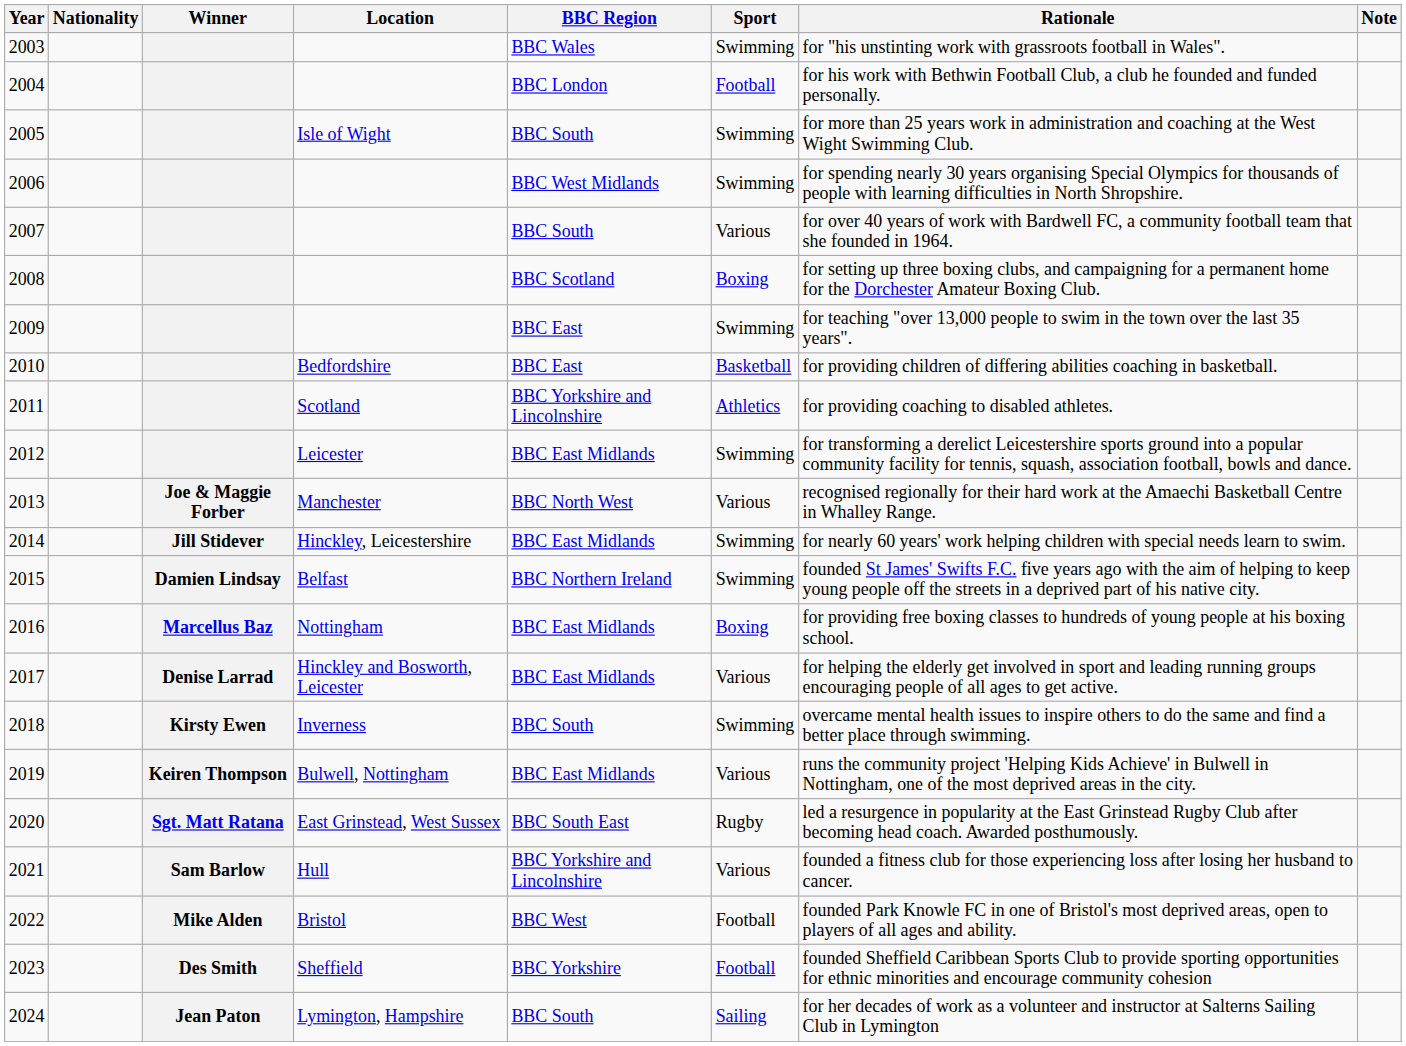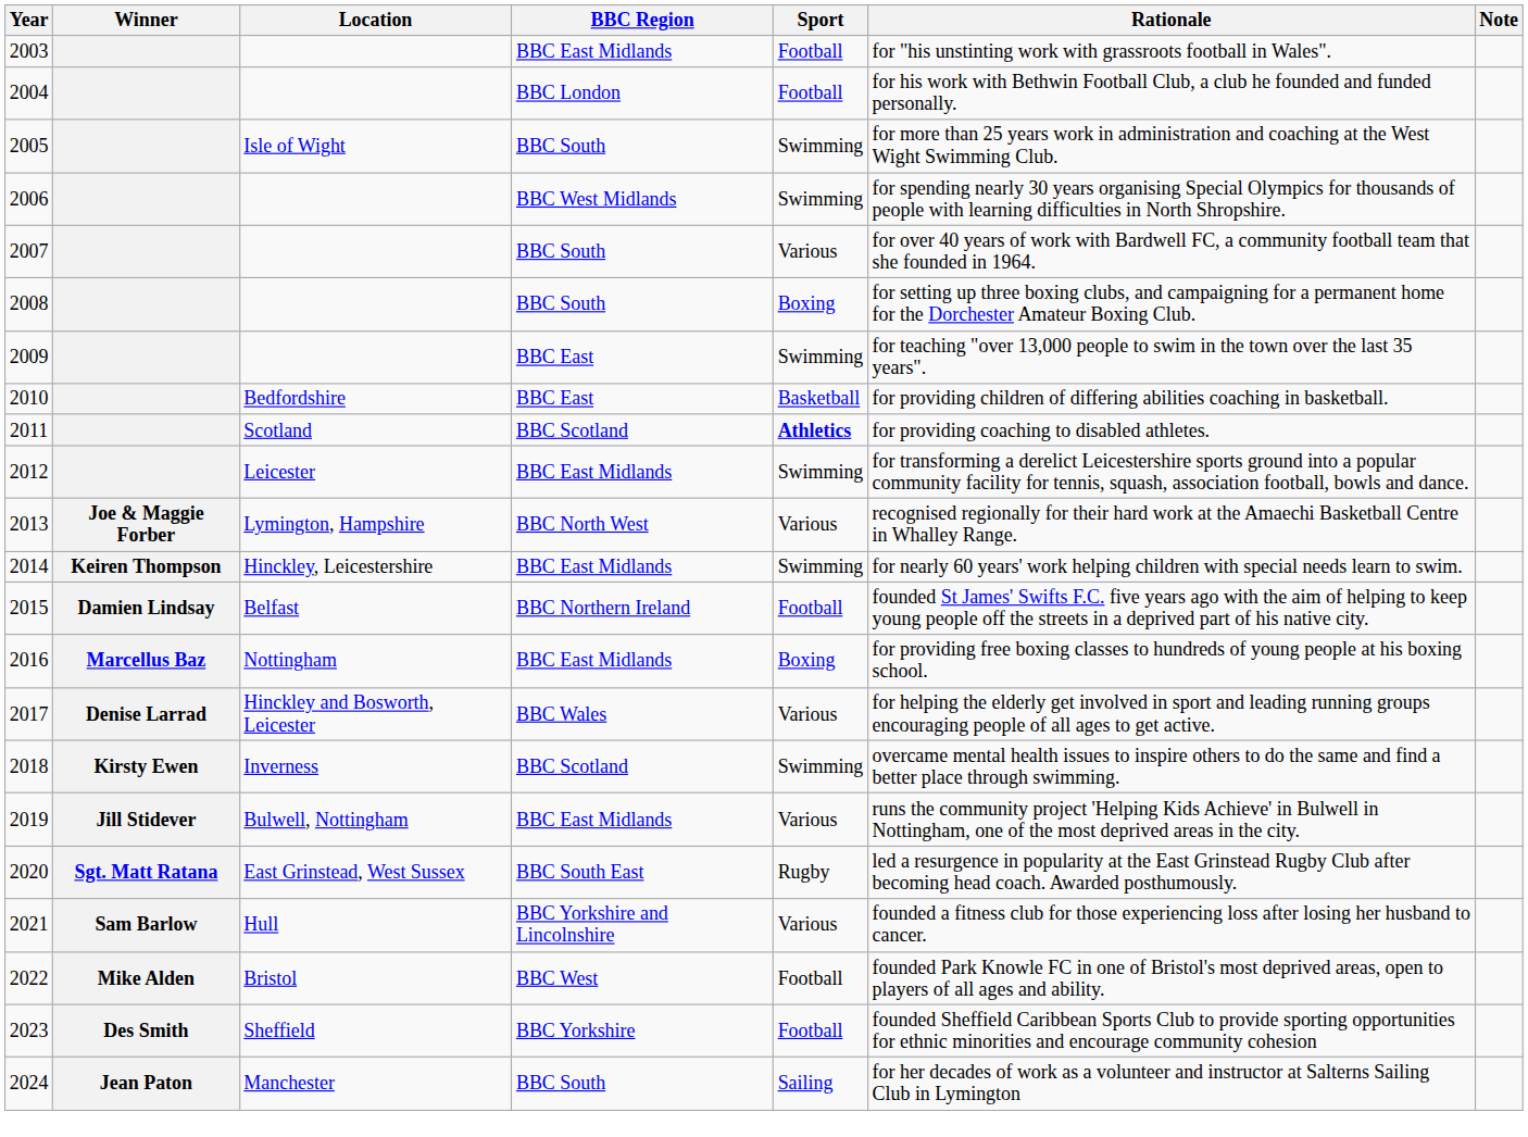 <table class="sortable plainrowheaders wikitable">
 <tr>
 <th scope=col>Year</th>
-<th scope=col>Nationality</th>
 <th scope=col>Winner</th>
 <th scope=col>Location</th>
 <th scope=col><a href='#'>BBC Region</a></th>
 <th scope=col>Sport</th>
 <th scope=col width=40%>Rationale</th>
 <th scope=col class="unsortable">Note</th>
 </tr>
 <tr>
 <td align=center>2003</td>
-<td></td>
 <th scope=row></th>
 <td></td>
-<td><a href='#'>BBC Wales</a></td>
-<td>Swimming</td>
+<td><a href='#'>BBC East Midlands</a></td>
+<td><a href='#'>Football</a></td>
 <td>for "his unstinting work with grassroots football in Wales".</td>
 <td align=center></td>
 </tr>
 <tr>
 <td align=center>2004</td>
-<td></td>
 <th scope=row></th>
 <td></td>
 <td><a href='#'>BBC London</a></td>
 <td><a href='#'>Football</a></td>
 <td>for his work with Bethwin Football Club, a club he founded and funded personally.</td>
 <td align=center></td>
 </tr>
 <tr>
 <td align=center>2005</td>
-<td></td>
 <th scope=row></th>
 <td><a href='#'>Isle of Wight</a></td>
 <td><a href='#'>BBC South</a></td>
 <td>Swimming</td>
 <td>for more than 25 years work in administration and coaching at the West Wight Swimming Club.</td>
 <td align=center></td>
 </tr>
 <tr>
 <td align=center>2006</td>
-<td></td>
 <th scope=row></th>
 <td></td>
 <td><a href='#'>BBC West Midlands</a></td>
 <td>Swimming</td>
 <td>for spending nearly 30 years organising Special Olympics for thousands of people with learning difficulties in North Shropshire.</td>
 <td align=center></td>
 </tr>
 <tr>
 <td align=center>2007</td>
-<td></td>
 <th scope=row></th>
 <td></td>
 <td><a href='#'>BBC South</a></td>
 <td>Various</td>
 <td>for over 40 years of work with Bardwell FC, a community football team that she founded in 1964.</td>
 <td align=center></td>
 </tr>
 <tr>
 <td align=center>2008</td>
-<td></td>
 <th scope=row></th>
 <td></td>
-<td><a href='#'>BBC Scotland</a></td>
+<td><a href='#'>BBC South</a></td>
 <td><a href='#'>Boxing</a></td>
 <td>for setting up three boxing clubs, and campaigning for a permanent home for the <a href='#'>Dorchester</a> Amateur Boxing Club.</td>
 <td align=center></td>
 </tr>
 <tr>
 <td align=center>2009</td>
-<td></td>
 <th scope=row></th>
 <td></td>
 <td><a href='#'>BBC East</a></td>
 <td>Swimming</td>
 <td>for teaching "over 13,000 people to swim in the town over the last 35 years".</td>
 <td align=center></td>
 </tr>
 <tr>
 <td align=center>2010</td>
-<td></td>
 <th scope=row></th>
 <td><a href='#'>Bedfordshire</a></td>
 <td><a href='#'>BBC East</a></td>
 <td><a href='#'>Basketball</a></td>
 <td>for providing children of differing abilities coaching in basketball.</td>
 <td align=center></td>
 </tr>
 <tr>
 <td align=center>2011</td>
-<td></td>
 <th scope=row></th>
 <td><a href='#'>Scotland</a></td>
-<td><a href='#'>BBC Yorkshire and Lincolnshire</a></td>
-<td><a href='#'>Athletics</a></td>
+<td><a href='#'>BBC Scotland</a></td>
+<td><strong><a href='#'>Athletics</a></strong></td>
 <td>for providing coaching to disabled athletes.</td>
 <td align=center></td>
 </tr>
 <tr>
 <td align=center>2012</td>
-<td></td>
 <th scope=row></th>
 <td><a href='#'>Leicester</a></td>
 <td><a href='#'>BBC East Midlands</a></td>
 <td>Swimming</td>
 <td>for transforming a derelict Leicestershire sports ground into a popular community facility for tennis, squash, association football, bowls and dance.</td>
 <td align=center></td>
 </tr>
 <tr>
 <td align=center>2013</td>
-<td></td>
 <th scope=row>Joe & Maggie Forber</th>
-<td><a href='#'>Manchester</a></td>
+<td><a href='#'>Lymington</a>, <a href='#'>Hampshire</a></td>
 <td><a href='#'>BBC North West</a></td>
 <td>Various</td>
 <td>recognised regionally for their hard work at the Amaechi Basketball Centre in Whalley Range.</td>
 <td align=center></td>
 </tr>
 <tr>
 <td align=center>2014</td>
-<td></td>
-<th scope=row>Jill Stidever</th>
+<th scope=row>Keiren Thompson</th>
 <td><a href='#'>Hinckley</a>, Leicestershire</td>
 <td><a href='#'>BBC East Midlands</a></td>
 <td>Swimming</td>
 <td>for nearly 60 years' work helping children with special needs learn to swim.</td>
 <td align=center></td>
 </tr>
 <tr>
 <td align=center>2015</td>
-<td></td>
 <th scope=row>Damien Lindsay</th>
 <td><a href='#'>Belfast</a></td>
 <td><a href='#'>BBC Northern Ireland</a></td>
-<td>Swimming</td>
+<td><a href='#'>Football</a></td>
 <td>founded <a href='#'>St James' Swifts F.C.</a> five years ago with the aim of helping to keep young people off the streets in a deprived part of his native city.</td>
 <td align=center></td>
 </tr>
 <tr>
 <td align=center>2016</td>
-<td></td>
 <th scope=row><a href='#'>Marcellus Baz</a></th>
 <td><a href='#'>Nottingham</a></td>
 <td><a href='#'>BBC East Midlands</a></td>
 <td><a href='#'>Boxing</a></td>
 <td>for providing free boxing classes to hundreds of young people at his boxing school.</td>
 <td align=center></td>
 </tr>
 <tr>
 <td align=center>2017</td>
-<td></td>
 <th scope=row>Denise Larrad</th>
 <td><a href='#'>Hinckley and Bosworth</a>, <a href='#'>Leicester</a></td>
-<td><a href='#'>BBC East Midlands</a></td>
+<td><a href='#'>BBC Wales</a></td>
 <td>Various</td>
 <td>for helping the elderly get involved in sport and leading running groups encouraging people of all ages to get active.</td>
 <td align=center></td>
 </tr>
 <tr>
 <td align=center>2018</td>
-<td></td>
 <th scope=row>Kirsty Ewen</th>
 <td><a href='#'>Inverness</a></td>
-<td><a href='#'>BBC South</a></td>
+<td><a href='#'>BBC Scotland</a></td>
 <td>Swimming</td>
 <td>overcame mental health issues to inspire others to do the same and find a better place through swimming.</td>
 <td align=center></td>
 </tr>
 <tr>
 <td align=center>2019</td>
-<td></td>
-<th scope=row>Keiren Thompson</th>
+<th scope=row>Jill Stidever</th>
 <td><a href='#'>Bulwell</a>, <a href='#'>Nottingham</a></td>
 <td><a href='#'>BBC East Midlands</a></td>
 <td>Various</td>
 <td>runs the community project 'Helping Kids Achieve' in Bulwell in Nottingham, one of the most deprived areas in the city.</td>
 <td align=center></td>
 </tr>
 <tr>
 <td align=center>2020</td>
-<td> <br> </td>
 <th scope=row><a href='#'>Sgt. Matt Ratana</a></th>
 <td><a href='#'>East Grinstead</a>, <a href='#'>West Sussex</a></td>
 <td><a href='#'>BBC South East</a></td>
 <td>Rugby</td>
 <td>led a resurgence in popularity at the East Grinstead Rugby Club after becoming head coach. Awarded posthumously.</td>
 <td align=center></td>
 </tr>
 <tr>
 <td align=center>2021</td>
-<td></td>
 <th scope=row>Sam Barlow</th>
 <td><a href='#'>Hull</a></td>
 <td><a href='#'>BBC Yorkshire and Lincolnshire</a></td>
 <td>Various</td>
 <td>founded a fitness club for those experiencing loss after losing her husband to cancer.</td>
 <td align=center></td>
 </tr>
 <tr>
 <td align=center>2022</td>
-<td></td>
 <th scope=row>Mike Alden</th>
 <td><a href='#'>Bristol</a></td>
 <td><a href='#'>BBC West</a></td>
 <td>Football</td>
 <td>founded Park Knowle FC in one of Bristol's most deprived areas, open to players of all ages and ability.</td>
 <td align=center></td>
 </tr>
 <tr>
 <td align=center>2023</td>
-<td></td>
 <th scope=row>Des Smith</th>
 <td><a href='#'>Sheffield</a></td>
 <td><a href='#'>BBC Yorkshire</a></td>
 <td><a href='#'>Football</a></td>
 <td>founded Sheffield Caribbean Sports Club to provide sporting opportunities for ethnic minorities and encourage community cohesion</td>
 <td align=center></td>
 </tr>
 <tr>
 <td align=center>2024</td>
-<td></td>
 <th scope=row>Jean Paton</th>
-<td><a href='#'>Lymington</a>, <a href='#'>Hampshire</a></td>
+<td><a href='#'>Manchester</a></td>
 <td><a href='#'>BBC South</a></td>
 <td><a href='#'>Sailing</a></td>
 <td>for her decades of work as a volunteer and instructor at Salterns Sailing Club in Lymington</td>
 <td align=center></td>
 </tr>
 </table>
